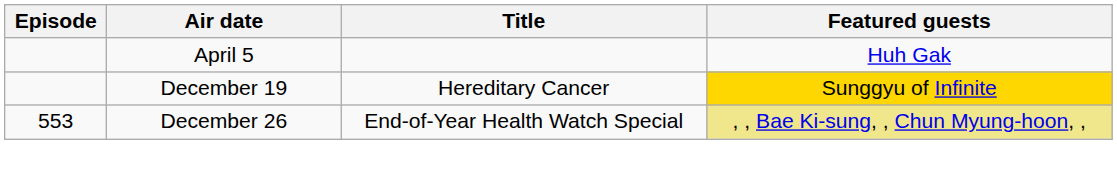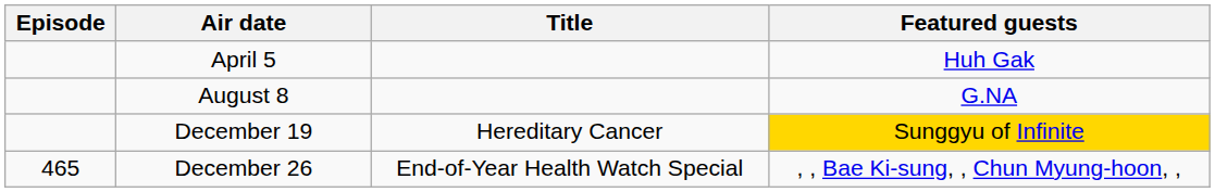 <table class="wikitable" style="text-align:center;" width="840px">
 <tr>
 <th width="70">Episode</th>
 <th width="170">Air date</th>
 <th title="170">Title</th>
 <th width="300">Featured guests</th>
 </tr>
 <tr>
 <td></td>
 <td>April 5</td>
 <td></td>
 <td><a href='#'>Huh Gak</a></td>
 </tr>
 <tr>
 <td></td>
+<td>August 8</td>
+<td></td>
+<td><a href='#'>G.NA</a></td>
+</tr>
+<tr>
+<td></td>
 <td>December 19</td>
 <td>Hereditary Cancer</td>
 <td style="background: gold;">Sunggyu of <a href='#'>Infinite</a></td>
 </tr>
 <tr>
-<td>553</td>
+<td>465</td>
 <td>December 26</td>
 <td>End-of-Year Health Watch Special</td>
-<td style="background: khaki;">, , <a href='#'>Bae Ki-sung</a>, , <a href='#'>Chun Myung-hoon</a>, , </td>
+<td>, , <a href='#'>Bae Ki-sung</a>, , <a href='#'>Chun Myung-hoon</a>, , </td>
 </tr>
 </table>
